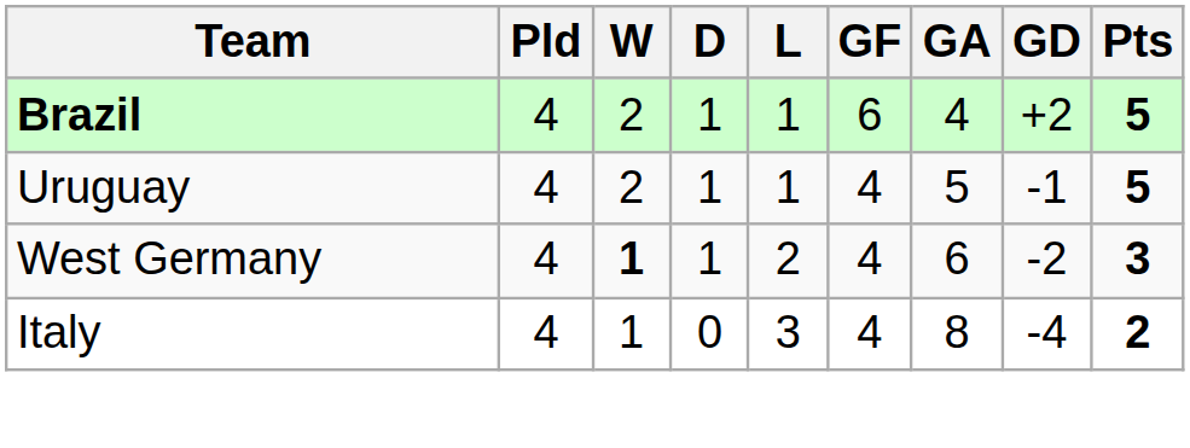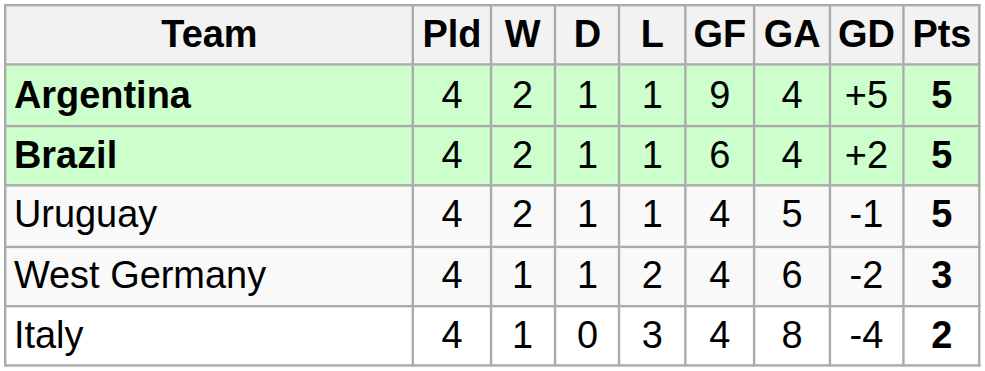 <table class="wikitable" style="text-align: center;">
 <tr>
 <th width=165>Team</th>
 <th width=20>Pld</th>
 <th width=20>W</th>
 <th width=20>D</th>
 <th width=20>L</th>
 <th width=20>GF</th>
 <th width=20>GA</th>
 <th width=20>GD</th>
 <th width=20>Pts</th>
+</tr>
+<tr bgcolor=#ccffcc>
+<td align=left> <strong>Argentina</strong></td>
+<td>4</td>
+<td>2</td>
+<td>1</td>
+<td>1</td>
+<td>9</td>
+<td>4</td>
+<td>+5</td>
+<td><strong>5</strong></td>
 </tr>
 <tr bgcolor=#ccffcc>
 <td align=left> <strong>Brazil</strong></td>
 <td>4</td>
 <td>2</td>
 <td>1</td>
 <td>1</td>
 <td>6</td>
 <td>4</td>
 <td>+2</td>
 <td><strong>5</strong></td>
 </tr>
 <tr>
 <td align=left> Uruguay</td>
 <td>4</td>
 <td>2</td>
 <td>1</td>
 <td>1</td>
 <td>4</td>
 <td>5</td>
 <td>-1</td>
 <td><strong>5</strong></td>
 </tr>
 <tr>
 <td align=left> West Germany</td>
 <td>4</td>
-<td><strong>1</strong></td>
+<td>1</td>
 <td>1</td>
 <td>2</td>
 <td>4</td>
 <td>6</td>
 <td>-2</td>
 <td><strong>3</strong></td>
 </tr>
 <tr bgcolor=#ffffff>
 <td align=left> Italy</td>
 <td>4</td>
 <td>1</td>
 <td>0</td>
 <td>3</td>
 <td>4</td>
 <td>8</td>
 <td>-4</td>
 <td><strong>2</strong></td>
 </tr>
 </table>
